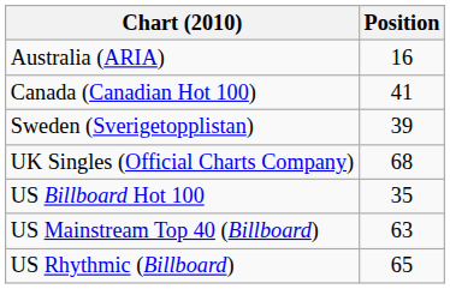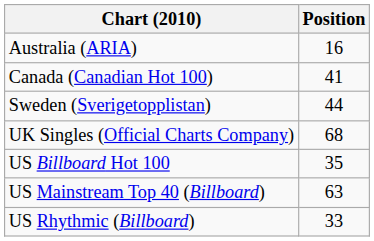 <table class="wikitable sortable">
 <tr>
 <th scope="col">Chart (2010)</th>
 <th scope="col">Position</th>
 </tr>
 <tr>
 <td>Australia (<a href='#'>ARIA</a>)</td>
 <td align="center">16</td>
 </tr>
 <tr>
 <td>Canada (<a href='#'>Canadian Hot 100</a>)</td>
 <td align="center">41</td>
 </tr>
 <tr>
 <td>Sweden (<a href='#'>Sverigetopplistan</a>)</td>
-<td align="center">39</td>
+<td align="center">44</td>
 </tr>
 <tr>
 <td>UK Singles (<a href='#'>Official Charts Company</a>)</td>
 <td align="center">68</td>
 </tr>
 <tr>
 <td>US <a href='#'><em>Billboard</em> Hot 100</a></td>
 <td align="center">35</td>
 </tr>
 <tr>
 <td>US <a href='#'>Mainstream Top 40</a> (<em><a href='#'>Billboard</a></em>)</td>
 <td align="center">63</td>
 </tr>
 <tr>
 <td>US <a href='#'>Rhythmic</a> (<em><a href='#'>Billboard</a></em>)</td>
-<td align="center">65</td>
+<td align="center">33</td>
 </tr>
 </table>
